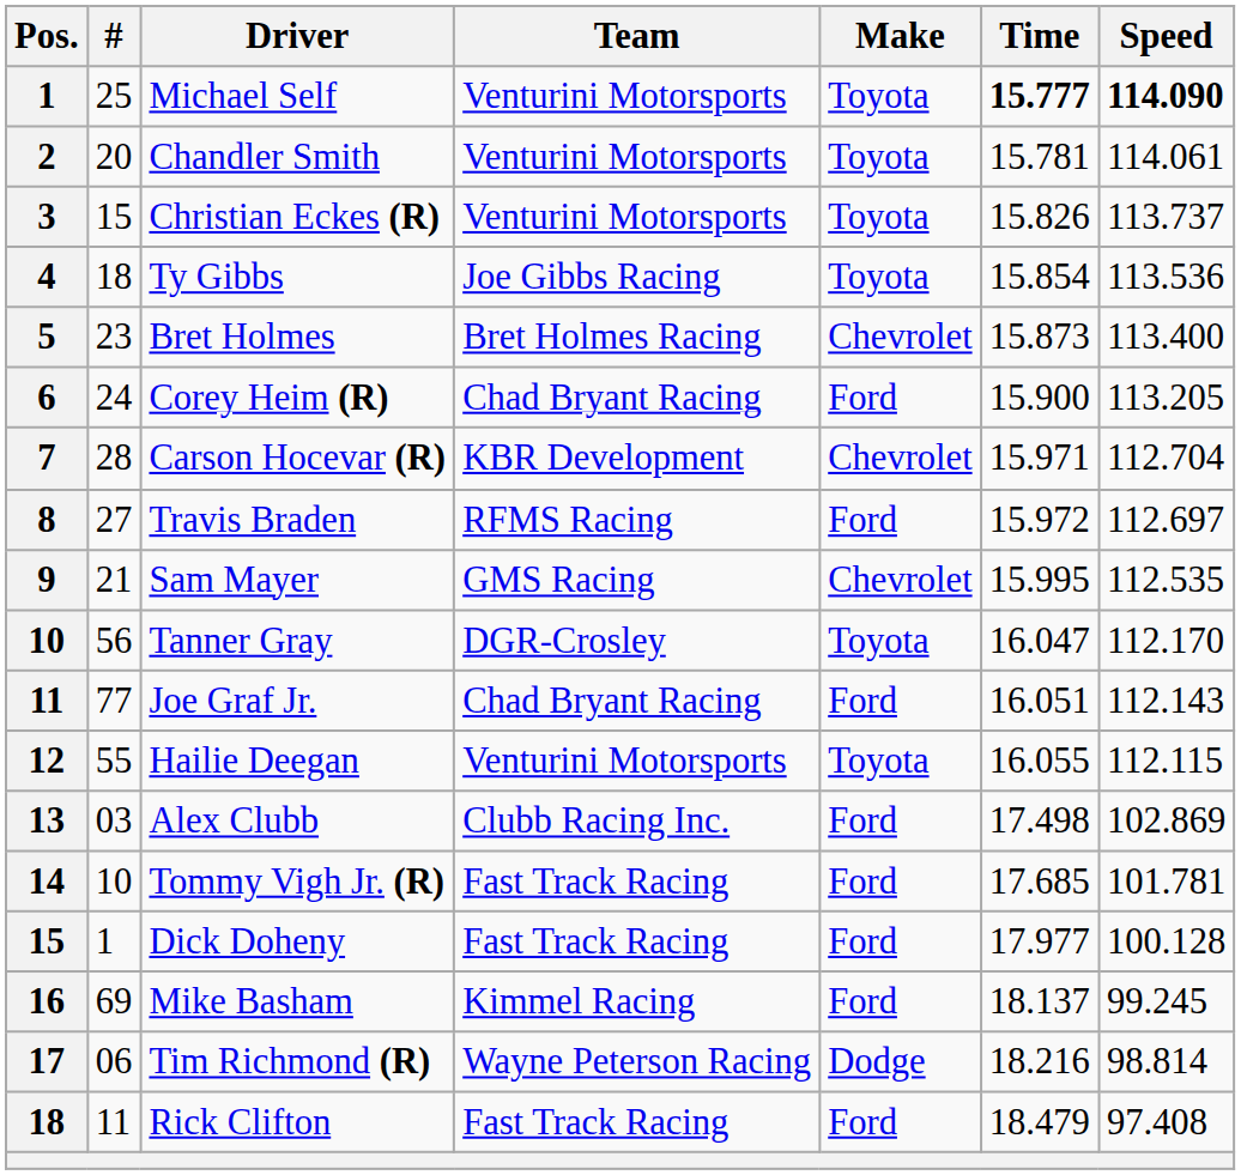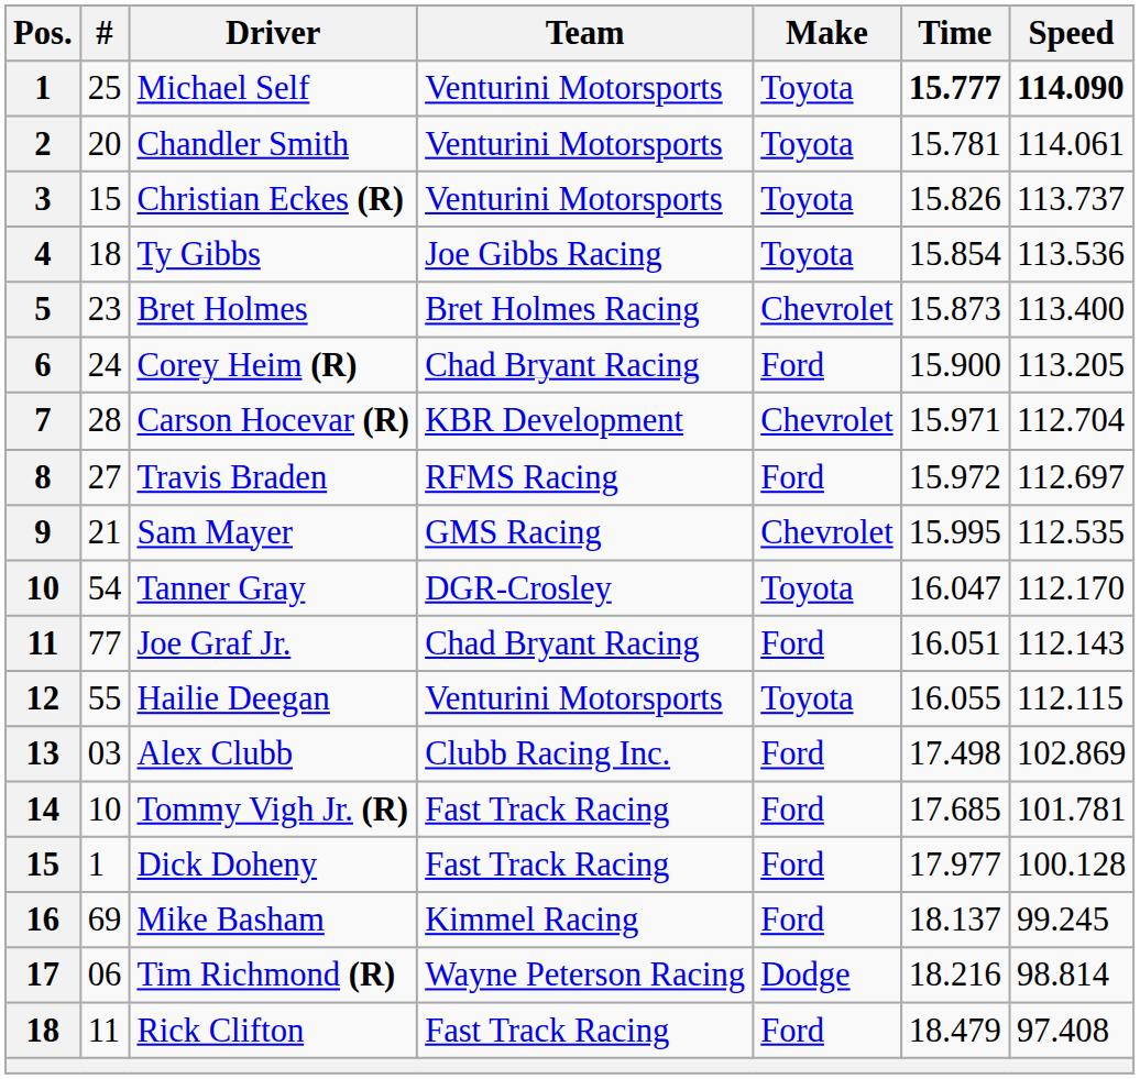 <table class="wikitable" style="font-size:95%">
 <tr>
 <th>Pos.</th>
 <th>#</th>
 <th>Driver</th>
 <th>Team</th>
 <th>Make</th>
 <th>Time</th>
 <th>Speed</th>
 </tr>
 <tr>
 <th>1</th>
 <td>25</td>
 <td><a href='#'>Michael Self</a></td>
 <td><a href='#'>Venturini Motorsports</a></td>
 <td><a href='#'>Toyota</a></td>
 <td><strong>15.777</strong></td>
 <td><strong>114.090</strong></td>
 </tr>
 <tr>
 <th>2</th>
 <td>20</td>
 <td><a href='#'>Chandler Smith</a></td>
 <td><a href='#'>Venturini Motorsports</a></td>
 <td><a href='#'>Toyota</a></td>
 <td>15.781</td>
 <td>114.061</td>
 </tr>
 <tr>
 <th>3</th>
 <td>15</td>
 <td><a href='#'>Christian Eckes</a> <strong>(R)</strong></td>
 <td><a href='#'>Venturini Motorsports</a></td>
 <td><a href='#'>Toyota</a></td>
 <td>15.826</td>
 <td>113.737</td>
 </tr>
 <tr>
 <th>4</th>
 <td>18</td>
 <td><a href='#'>Ty Gibbs</a></td>
 <td><a href='#'>Joe Gibbs Racing</a></td>
 <td><a href='#'>Toyota</a></td>
 <td>15.854</td>
 <td>113.536</td>
 </tr>
 <tr>
 <th>5</th>
 <td>23</td>
 <td><a href='#'>Bret Holmes</a></td>
 <td><a href='#'>Bret Holmes Racing</a></td>
 <td><a href='#'>Chevrolet</a></td>
 <td>15.873</td>
 <td>113.400</td>
 </tr>
 <tr>
 <th>6</th>
 <td>24</td>
 <td><a href='#'>Corey Heim</a> <strong>(R)</strong></td>
 <td><a href='#'>Chad Bryant Racing</a></td>
 <td><a href='#'>Ford</a></td>
 <td>15.900</td>
 <td>113.205</td>
 </tr>
 <tr>
 <th>7</th>
 <td>28</td>
 <td><a href='#'>Carson Hocevar</a> <strong>(R)</strong></td>
 <td><a href='#'>KBR Development</a></td>
 <td><a href='#'>Chevrolet</a></td>
 <td>15.971</td>
 <td>112.704</td>
 </tr>
 <tr>
 <th>8</th>
 <td>27</td>
 <td><a href='#'>Travis Braden</a></td>
 <td><a href='#'>RFMS Racing</a></td>
 <td><a href='#'>Ford</a></td>
 <td>15.972</td>
 <td>112.697</td>
 </tr>
 <tr>
 <th>9</th>
 <td>21</td>
 <td><a href='#'>Sam Mayer</a></td>
 <td><a href='#'>GMS Racing</a></td>
 <td><a href='#'>Chevrolet</a></td>
 <td>15.995</td>
 <td>112.535</td>
 </tr>
 <tr>
 <th>10</th>
-<td>56</td>
+<td>54</td>
 <td><a href='#'>Tanner Gray</a></td>
 <td><a href='#'>DGR-Crosley</a></td>
 <td><a href='#'>Toyota</a></td>
 <td>16.047</td>
 <td>112.170</td>
 </tr>
 <tr>
 <th>11</th>
 <td>77</td>
 <td><a href='#'>Joe Graf Jr.</a></td>
 <td><a href='#'>Chad Bryant Racing</a></td>
 <td><a href='#'>Ford</a></td>
 <td>16.051</td>
 <td>112.143</td>
 </tr>
 <tr>
 <th>12</th>
 <td>55</td>
 <td><a href='#'>Hailie Deegan</a></td>
 <td><a href='#'>Venturini Motorsports</a></td>
 <td><a href='#'>Toyota</a></td>
 <td>16.055</td>
 <td>112.115</td>
 </tr>
 <tr>
 <th>13</th>
 <td>03</td>
 <td><a href='#'>Alex Clubb</a></td>
 <td><a href='#'>Clubb Racing Inc.</a></td>
 <td><a href='#'>Ford</a></td>
 <td>17.498</td>
 <td>102.869</td>
 </tr>
 <tr>
 <th>14</th>
 <td>10</td>
 <td><a href='#'>Tommy Vigh Jr.</a> <strong>(R)</strong></td>
 <td><a href='#'>Fast Track Racing</a></td>
 <td><a href='#'>Ford</a></td>
 <td>17.685</td>
 <td>101.781</td>
 </tr>
 <tr>
 <th>15</th>
 <td>1</td>
 <td><a href='#'>Dick Doheny</a></td>
 <td><a href='#'>Fast Track Racing</a></td>
 <td><a href='#'>Ford</a></td>
 <td>17.977</td>
 <td>100.128</td>
 </tr>
 <tr>
 <th>16</th>
 <td>69</td>
 <td><a href='#'>Mike Basham</a></td>
 <td><a href='#'>Kimmel Racing</a></td>
 <td><a href='#'>Ford</a></td>
 <td>18.137</td>
 <td>99.245</td>
 </tr>
 <tr>
 <th>17</th>
 <td>06</td>
 <td><a href='#'>Tim Richmond</a> <strong>(R)</strong></td>
 <td><a href='#'>Wayne Peterson Racing</a></td>
 <td><a href='#'>Dodge</a></td>
 <td>18.216</td>
 <td>98.814</td>
 </tr>
 <tr>
 <th>18</th>
 <td>11</td>
 <td><a href='#'>Rick Clifton</a></td>
 <td><a href='#'>Fast Track Racing</a></td>
 <td><a href='#'>Ford</a></td>
 <td>18.479</td>
 <td>97.408</td>
 </tr>
 <tr>
 <th colspan="7"></th>
 </tr>
 </table>
